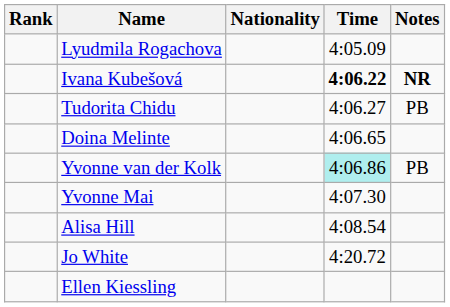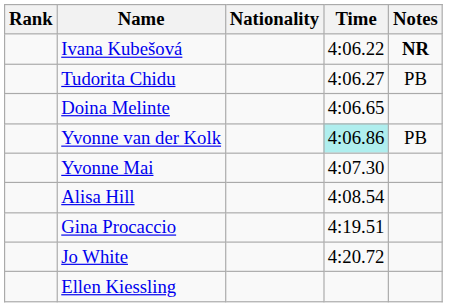 <table class="wikitable sortable" style="text-align:center">
 <tr>
 <th>Rank</th>
 <th>Name</th>
 <th>Nationality</th>
 <th>Time</th>
 <th>Notes</th>
 </tr>
 <tr>
 <td></td>
-<td align="left"><a href='#'>Lyudmila Rogachova</a></td>
-<td align=left></td>
-<td>4:05.09</td>
-<td></td>
-</tr>
-<tr>
-<td></td>
 <td align="left"><a href='#'>Ivana Kubešová</a></td>
 <td align=left></td>
-<td><strong>4:06.22</strong></td>
+<td>4:06.22</td>
 <td><strong>NR</strong></td>
 </tr>
 <tr>
 <td></td>
 <td align="left"><a href='#'>Tudorita Chidu</a></td>
 <td align=left></td>
 <td>4:06.27</td>
 <td>PB</td>
 </tr>
 <tr>
 <td></td>
 <td align="left"><a href='#'>Doina Melinte</a></td>
 <td align=left></td>
 <td>4:06.65</td>
 <td></td>
 </tr>
 <tr>
 <td></td>
 <td align="left"><a href='#'>Yvonne van der Kolk</a></td>
 <td align=left></td>
 <td style="background: paleturquoise;">4:06.86</td>
 <td>PB</td>
 </tr>
 <tr>
 <td></td>
 <td align="left"><a href='#'>Yvonne Mai</a></td>
 <td align=left></td>
 <td>4:07.30</td>
 <td></td>
 </tr>
 <tr>
 <td></td>
 <td align="left"><a href='#'>Alisa Hill</a></td>
 <td align=left></td>
 <td>4:08.54</td>
 <td></td>
 </tr>
 <tr>
 <td></td>
+<td align="left"><a href='#'>Gina Procaccio</a></td>
+<td align=left></td>
+<td>4:19.51</td>
+<td></td>
+</tr>
+<tr>
+<td></td>
 <td align="left"><a href='#'>Jo White</a></td>
 <td align=left></td>
 <td>4:20.72</td>
 <td></td>
 </tr>
 <tr>
 <td></td>
 <td align="left"><a href='#'>Ellen Kiessling</a></td>
 <td align=left></td>
 <td></td>
 <td></td>
 </tr>
 </table>
